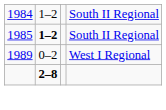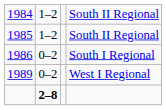 <table class="wikitable">
 <tr>
 <td><a href='#'>1984</a></td>
 <td>1–2</td>
 <td></td>
 <td><a href='#'>South II Regional</a></td>
 </tr>
 <tr>
 <td><a href='#'>1985</a></td>
-<td><strong>1–2</strong></td>
+<td>1–2</td>
 <td></td>
 <td><a href='#'>South II Regional</a></td>
+</tr>
+<tr>
+<td><a href='#'>1986</a></td>
+<td>0–2</td>
+<td></td>
+<td><a href='#'>South I Regional</a></td>
 </tr>
 <tr>
 <td><a href='#'>1989</a></td>
 <td>0–2</td>
 <td></td>
 <td><a href='#'>West I Regional</a></td>
 </tr>
 <tr>
 <td></td>
 <td><strong>2–8</strong></td>
 <td><strong></strong></td>
 <td></td>
 </tr>
 </table>
